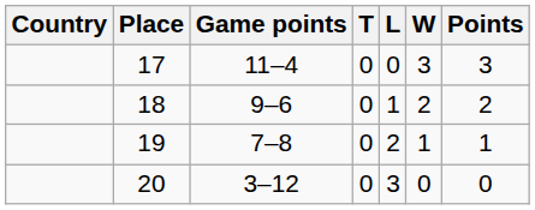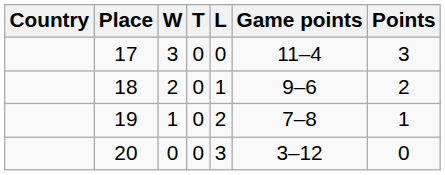 <table class="wikitable sortable" style="text-align:center">
 <tr>
 <th>Country</th>
 <th>Place</th>
-<th>Game points</th>
+<th>W</th>
 <th>T</th>
 <th>L</th>
-<th>W</th>
+<th>Game points</th>
 <th>Points</th>
 </tr>
 <tr>
 <td align=left></td>
 <td>17</td>
-<td>11–4</td>
+<td>3</td>
 <td>0</td>
 <td>0</td>
-<td>3</td>
+<td>11–4</td>
 <td>3</td>
 </tr>
 <tr>
 <td align=left></td>
 <td>18</td>
-<td>9–6</td>
+<td>2</td>
 <td>0</td>
 <td>1</td>
-<td>2</td>
+<td>9–6</td>
 <td>2</td>
 </tr>
 <tr>
 <td align=left></td>
 <td>19</td>
-<td>7–8</td>
+<td>1</td>
 <td>0</td>
 <td>2</td>
-<td>1</td>
+<td>7–8</td>
 <td>1</td>
 </tr>
 <tr>
 <td align=left></td>
 <td>20</td>
-<td>3–12</td>
+<td>0</td>
 <td>0</td>
 <td>3</td>
-<td>0</td>
+<td>3–12</td>
 <td>0</td>
 </tr>
 </table>
